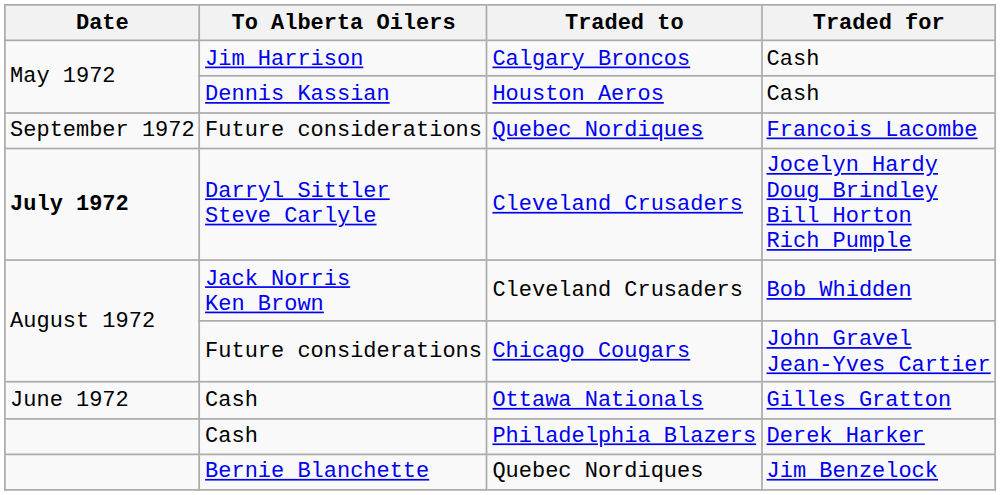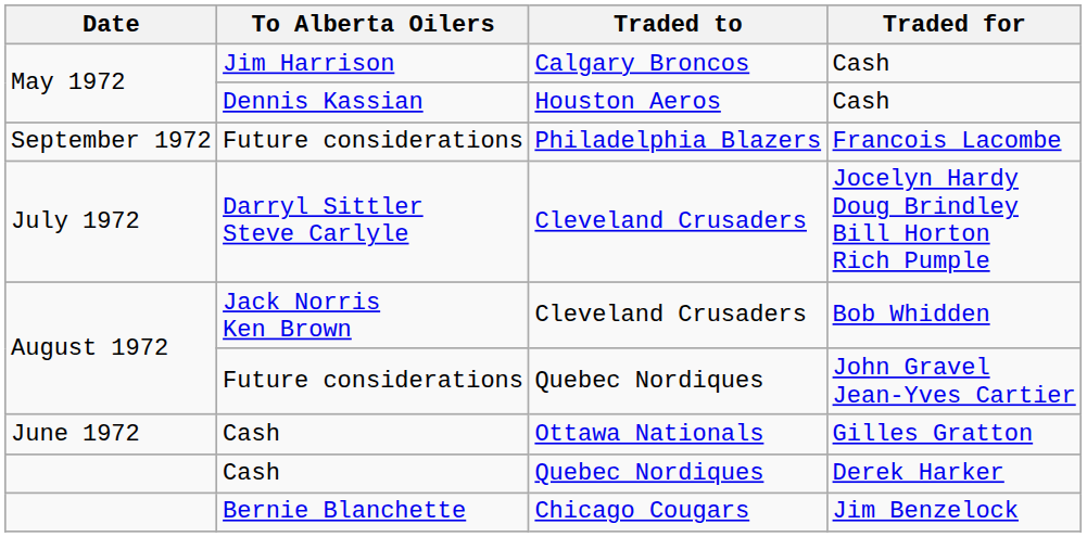 <table class="wikitable">
 <tr>
 <th>Date</th>
 <th>To Alberta Oilers</th>
 <th>Traded to</th>
 <th>Traded for</th>
 </tr>
 <tr>
 <td rowspan=2>May 1972</td>
 <td><a href='#'>Jim Harrison</a></td>
 <td><a href='#'>Calgary Broncos</a></td>
 <td>Cash</td>
 </tr>
 <tr>
 <td><a href='#'>Dennis Kassian</a></td>
 <td><a href='#'>Houston Aeros</a></td>
 <td>Cash</td>
 </tr>
 <tr>
 <td>September 1972</td>
 <td>Future considerations</td>
-<td><a href='#'>Quebec Nordiques</a></td>
+<td><a href='#'>Philadelphia Blazers</a></td>
 <td><a href='#'>Francois Lacombe</a></td>
 </tr>
 <tr>
-<td><strong>July 1972</strong></td>
+<td>July 1972</td>
 <td><a href='#'>Darryl Sittler</a><br><a href='#'>Steve Carlyle</a></td>
 <td><a href='#'>Cleveland Crusaders</a></td>
 <td><a href='#'>Jocelyn Hardy</a><br><a href='#'>Doug Brindley</a><br><a href='#'>Bill Horton</a><br><a href='#'>Rich Pumple</a></td>
 </tr>
 <tr>
 <td rowspan=2>August 1972</td>
 <td><a href='#'>Jack Norris</a><br><a href='#'>Ken Brown</a></td>
 <td>Cleveland Crusaders</td>
 <td><a href='#'>Bob Whidden</a></td>
 </tr>
 <tr>
 <td>Future considerations</td>
-<td><a href='#'>Chicago Cougars</a></td>
+<td>Quebec Nordiques</td>
 <td><a href='#'>John Gravel</a><br><a href='#'>Jean-Yves Cartier</a></td>
 </tr>
 <tr>
 <td>June 1972</td>
 <td>Cash</td>
 <td><a href='#'>Ottawa Nationals</a></td>
 <td><a href='#'>Gilles Gratton</a></td>
 </tr>
 <tr>
 <td></td>
 <td>Cash</td>
-<td><a href='#'>Philadelphia Blazers</a></td>
+<td><a href='#'>Quebec Nordiques</a></td>
 <td><a href='#'>Derek Harker</a></td>
 </tr>
 <tr>
 <td></td>
 <td><a href='#'>Bernie Blanchette</a></td>
-<td>Quebec Nordiques</td>
+<td><a href='#'>Chicago Cougars</a></td>
 <td><a href='#'>Jim Benzelock</a></td>
 </tr>
 </table>
